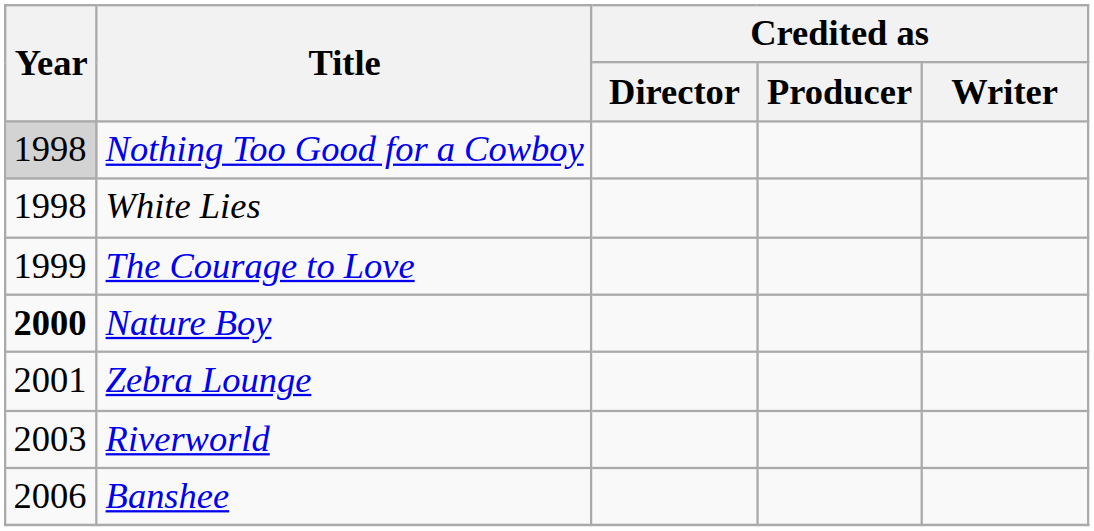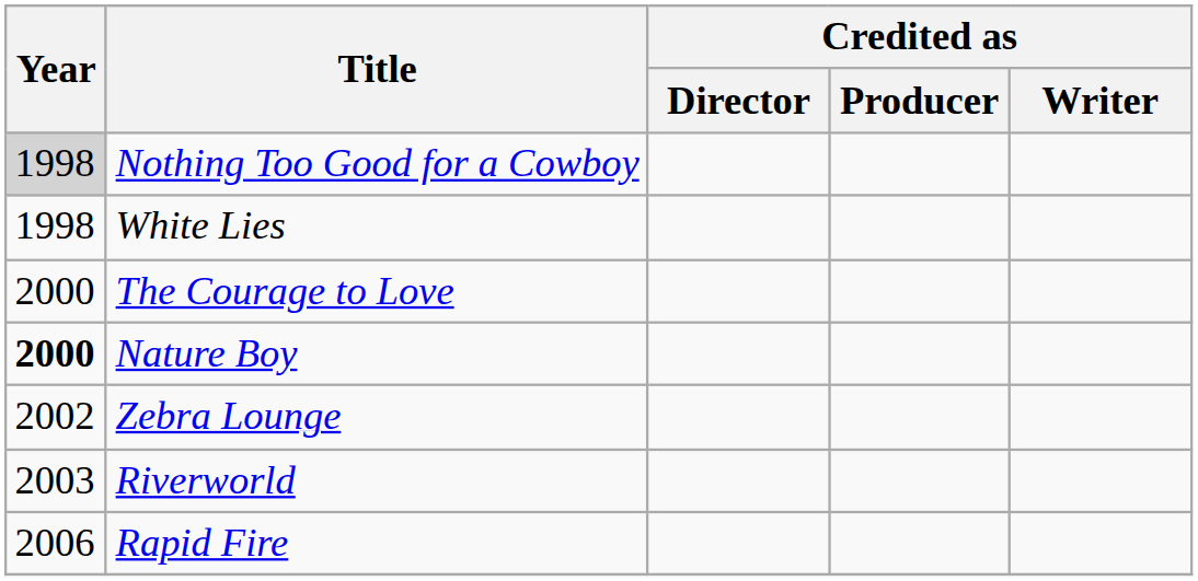 <table class="wikitable plainrowheaders">
 <tr style="background:#ccc; text-align:center; ">
 <th rowspan="2" style="width:33px;">Year</th>
 <th rowspan="2">Title</th>
 <th colspan="3">Credited as</th>
 </tr>
 <tr>
 <th width="65">Director</th>
 <th width="65">Producer</th>
 <th width="65">Writer</th>
 </tr>
 <tr>
 <td style="background: lightgrey;">1998</td>
 <td><em><a href='#'>Nothing Too Good for a Cowboy</a></em></td>
 <td></td>
 <td></td>
 <td></td>
 </tr>
 <tr>
 <td>1998</td>
 <td><em>White Lies</em></td>
 <td></td>
 <td></td>
 <td></td>
 </tr>
 <tr>
-<td>1999</td>
+<td>2000</td>
 <td><em><a href='#'>The Courage to Love</a></em></td>
 <td></td>
 <td></td>
 <td></td>
 </tr>
 <tr>
 <td><strong>2000</strong></td>
 <td><em><a href='#'>Nature Boy</a></em></td>
 <td></td>
 <td></td>
 <td></td>
 </tr>
 <tr>
-<td>2001</td>
+<td>2002</td>
 <td><em><a href='#'>Zebra Lounge</a></em></td>
 <td></td>
 <td></td>
 <td></td>
 </tr>
 <tr>
 <td>2003</td>
 <td><em><a href='#'>Riverworld</a></em></td>
 <td></td>
 <td></td>
 <td></td>
 </tr>
 <tr>
 <td>2006</td>
-<td><em><a href='#'>Banshee</a></em></td>
+<td><em><a href='#'>Rapid Fire</a></em></td>
 <td></td>
 <td></td>
 <td></td>
 </tr>
 <tr>
 </tr>
 </table>
